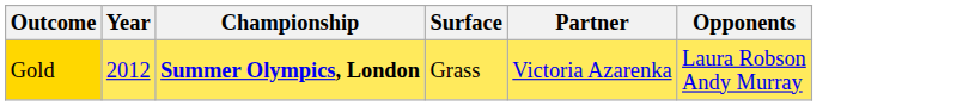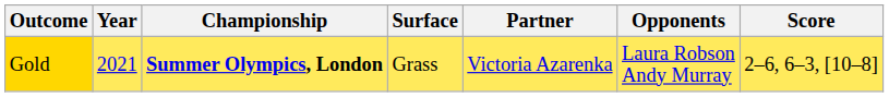 <table class="sortable wikitable">
 <tr>
 <th>Outcome</th>
 <th>Year</th>
 <th>Championship</th>
 <th>Surface</th>
 <th>Partner</th>
 <th>Opponents</th>
+<th class="unsortable">Score</th>
 </tr>
 <tr bgcolor=FFEA5C>
 <td bgcolor=gold>Gold</td>
-<td><a href='#'>2012</a></td>
+<td><a href='#'>2021</a></td>
 <td><strong><a href='#'>Summer Olympics</a>, London</strong></td>
 <td>Grass</td>
 <td> <a href='#'>Victoria Azarenka</a></td>
 <td> <a href='#'>Laura Robson</a><br> <a href='#'>Andy Murray</a></td>
+<td>2–6, 6–3, [10–8]</td>
 </tr>
 </table>
